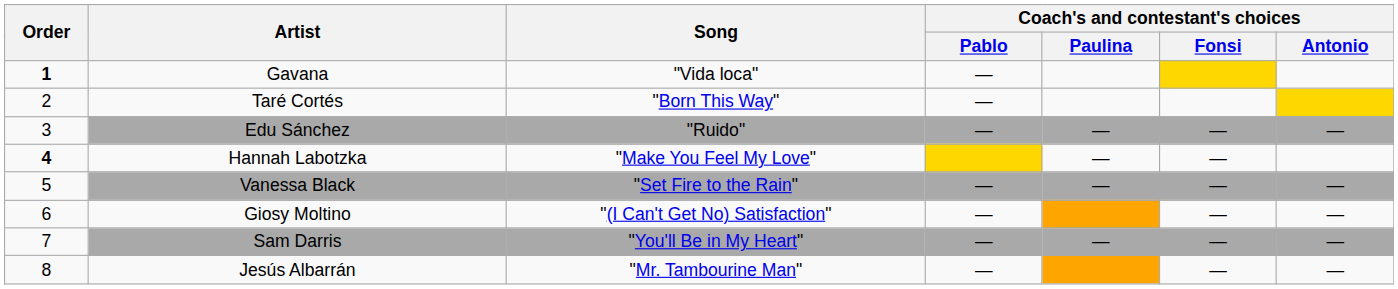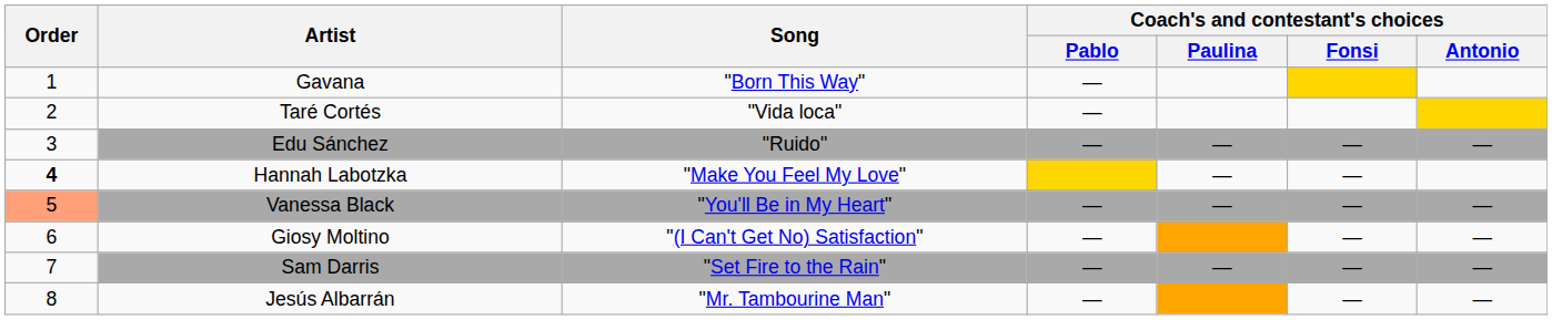 <table class="wikitable" style="text-align:center; width:100%;">
 <tr>
 <th rowspan="2" scope="col" style="width:05%;">Order</th>
 <th rowspan="2" scope="col" style="width:25%;">Artist</th>
 <th rowspan="2" scope="col" style="width:25%;">Song</th>
 <th colspan="4" scope="col" style="width:32%;">Coach's and contestant's choices</th>
 </tr>
 <tr>
 <th width="07%"><a href='#'>Pablo</a></th>
 <th width="07%"><a href='#'>Paulina</a></th>
 <th width="07%"><a href='#'>Fonsi</a></th>
 <th width="07%"><a href='#'>Antonio</a></th>
 </tr>
 <tr>
-<td align="center"><strong>1</strong></td>
+<td align="center">1</td>
 <td>Gavana</td>
-<td>"Vida loca"</td>
+<td>"<a href='#'>Born This Way</a>"</td>
 <td align="center">—</td>
 <td align="center"><strong></strong></td>
 <td align="center" bgcolor="Gold"><strong></strong></td>
 <td align="center"><strong></strong></td>
 </tr>
 <tr>
 <td align="center">2</td>
 <td>Taré Cortés</td>
-<td>"<a href='#'>Born This Way</a>"</td>
+<td>"Vida loca"</td>
 <td align="center">—</td>
 <td align="center"><strong></strong></td>
 <td align="center"><strong></strong></td>
 <td align="center" bgcolor="Gold"><strong></strong></td>
 </tr>
 <tr>
 <td align="center">3</td>
 <td bgcolor="darkgrey">Edu Sánchez</td>
 <td bgcolor="darkgrey">"Ruido"</td>
 <td align="center" bgcolor="darkgrey">—</td>
 <td align="center" bgcolor="darkgrey">—</td>
 <td align="center" bgcolor="darkgrey">—</td>
 <td align="center" bgcolor="darkgrey">—</td>
 </tr>
 <tr>
 <td align="center"><strong>4</strong></td>
 <td>Hannah Labotzka</td>
 <td>"<a href='#'>Make You Feel My Love</a>"</td>
 <td align="center" bgcolor="Gold"><strong></strong></td>
 <td align="center">—</td>
 <td align="center">—</td>
 <td align="center"><strong></strong></td>
 </tr>
 <tr>
-<td align="center">5</td>
+<td align="center" style="background: lightsalmon;">5</td>
 <td bgcolor="darkgrey">Vanessa Black</td>
-<td bgcolor="darkgrey">"<a href='#'>Set Fire to the Rain</a>"</td>
+<td bgcolor="darkgrey">"<a href='#'>You'll Be in My Heart</a>"</td>
 <td align="center" bgcolor="darkgrey">—</td>
 <td align="center" bgcolor="darkgrey">—</td>
 <td align="center" bgcolor="darkgrey">—</td>
 <td align="center" bgcolor="darkgrey">—</td>
 </tr>
 <tr>
 <td align="center">6</td>
 <td>Giosy Moltino</td>
 <td>"<a href='#'>(I Can't Get No) Satisfaction</a>"</td>
 <td align="center">—</td>
 <td align="center" bgcolor="Orange"><strong></strong></td>
 <td align="center">—</td>
 <td align="center">—</td>
 </tr>
 <tr>
 <td align="center">7</td>
 <td bgcolor="darkgrey">Sam Darris</td>
-<td bgcolor="darkgrey">"<a href='#'>You'll Be in My Heart</a>"</td>
+<td bgcolor="darkgrey">"<a href='#'>Set Fire to the Rain</a>"</td>
 <td align="center" bgcolor="darkgrey">—</td>
 <td align="center" bgcolor="darkgrey">—</td>
 <td align="center" bgcolor="darkgrey">—</td>
 <td align="center" bgcolor="darkgrey">—</td>
 </tr>
 <tr>
 <td align="center">8</td>
 <td>Jesús Albarrán</td>
 <td>"<a href='#'>Mr. Tambourine Man</a>"</td>
 <td align="center">—</td>
 <td align="center" bgcolor="Orange"><strong></strong></td>
 <td align="center">—</td>
 <td align="center">—</td>
 </tr>
 </table>
